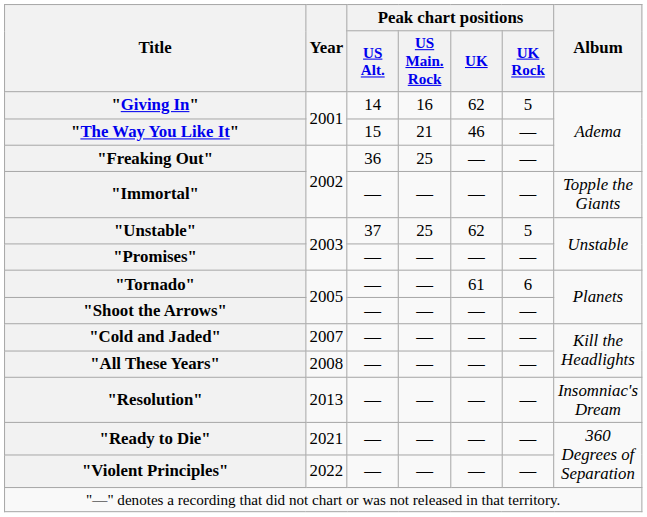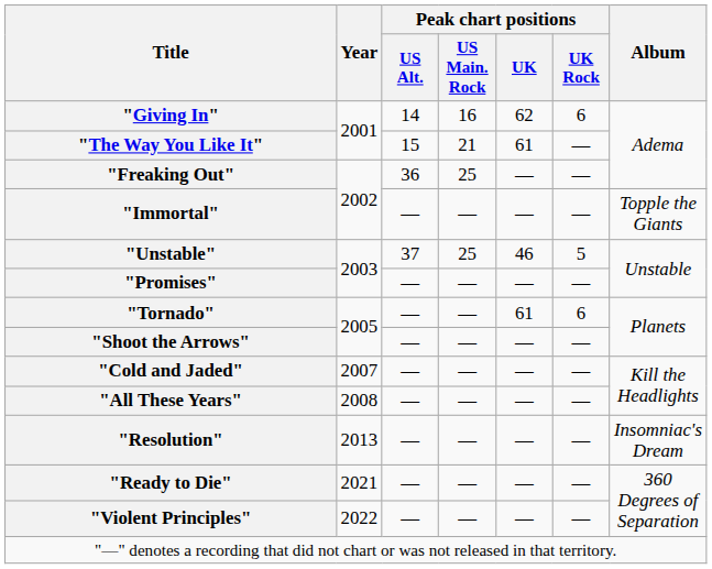 <table class="wikitable plainrowheaders" style="text-align:center;">
 <tr>
 <th scope="col" rowspan="2" style="width:18em;">Title</th>
 <th scope="col" rowspan="2">Year</th>
 <th scope="col" colspan="4">Peak chart positions</th>
 <th scope="col" rowspan="2">Album</th>
 </tr>
 <tr>
 <th scope="col" style="width:3em;font-size:90%;"><a href='#'>US<br>Alt.</a><br></th>
 <th scope="col" style="width:3em;font-size:90%;"><a href='#'>US<br>Main. Rock</a><br></th>
 <th scope="col" style="width:3em;font-size:90%;"><a href='#'>UK</a><br></th>
 <th scope="col" style="width:3em;font-size:90%;"><a href='#'>UK<br>Rock</a><br></th>
 </tr>
 <tr>
 <th scope="row">"<a href='#'>Giving In</a>"</th>
 <td rowspan="2">2001</td>
 <td>14</td>
 <td>16</td>
 <td>62</td>
-<td>5</td>
+<td>6</td>
 <td rowspan="3"><em>Adema</em></td>
 </tr>
 <tr>
 <th scope="row">"<a href='#'>The Way You Like It</a>"</th>
 <td>15</td>
 <td>21</td>
-<td>46</td>
+<td>61</td>
 <td>—</td>
 </tr>
 <tr>
 <th scope="row">"Freaking Out"</th>
 <td rowspan="2">2002</td>
 <td>36</td>
 <td>25</td>
 <td>—</td>
 <td>—</td>
 </tr>
 <tr>
 <th scope="row">"Immortal"</th>
 <td>—</td>
 <td>—</td>
 <td>—</td>
 <td>—</td>
 <td><em>Topple the Giants</em></td>
 </tr>
 <tr>
 <th scope="row">"Unstable"</th>
 <td rowspan="2">2003</td>
 <td>37</td>
 <td>25</td>
-<td>62</td>
+<td>46</td>
 <td>5</td>
 <td rowspan="2"><em>Unstable</em></td>
 </tr>
 <tr>
 <th scope="row">"Promises"</th>
 <td>—</td>
 <td>—</td>
 <td>—</td>
 <td>—</td>
 </tr>
 <tr>
 <th scope="row">"Tornado"</th>
 <td rowspan="2">2005</td>
 <td>—</td>
 <td>—</td>
 <td>61</td>
 <td>6</td>
 <td rowspan="2"><em>Planets</em></td>
 </tr>
 <tr>
 <th scope="row">"Shoot the Arrows"</th>
 <td>—</td>
 <td>—</td>
 <td>—</td>
 <td>—</td>
 </tr>
 <tr>
 <th scope="row">"Cold and Jaded"</th>
 <td>2007</td>
 <td>—</td>
 <td>—</td>
 <td>—</td>
 <td>—</td>
 <td rowspan="2"><em>Kill the Headlights</em></td>
 </tr>
 <tr>
 <th scope="row">"All These Years"</th>
 <td>2008</td>
 <td>—</td>
 <td>—</td>
 <td>—</td>
 <td>—</td>
 </tr>
 <tr>
 <th scope="row">"Resolution"</th>
 <td>2013</td>
 <td>—</td>
 <td>—</td>
 <td>—</td>
 <td>—</td>
 <td><em>Insomniac's Dream</em></td>
 </tr>
 <tr>
 <th scope="row">"Ready to Die"</th>
 <td>2021</td>
 <td>—</td>
 <td>—</td>
 <td>—</td>
 <td>—</td>
 <td rowspan="2"><em>360 Degrees of Separation</em></td>
 </tr>
 <tr>
 <th scope="row">"Violent Principles"</th>
 <td>2022</td>
 <td>—</td>
 <td>—</td>
 <td>—</td>
 <td>—</td>
 </tr>
 <tr>
 <td colspan="8" style="font-size:90%">"—" denotes a recording that did not chart or was not released in that territory.</td>
 </tr>
 </table>
